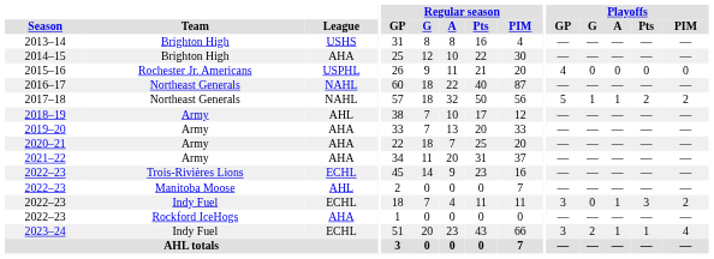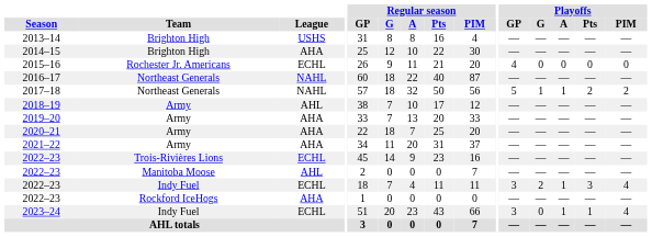 <table border="0" cellpadding="1" cellspacing="0" style="text-align:center; width:60em">
 <tr bgcolor="#e0e0e0">
 <th colspan="3" bgcolor="#ffffff"></th>
 <th rowspan="100" bgcolor="#ffffff"></th>
 <th colspan="5"><a href='#'>Regular season</a></th>
 <th rowspan="100" bgcolor="#ffffff"></th>
 <th colspan="5"><a href='#'>Playoffs</a></th>
 </tr>
 <tr bgcolor="#e0e0e0">
 <th><a href='#'>Season</a></th>
 <th>Team</th>
 <th>League</th>
 <th>GP</th>
 <th><a href='#'>G</a></th>
 <th><a href='#'>A</a></th>
 <th><a href='#'>Pts</a></th>
 <th><a href='#'>PIM</a></th>
 <th>GP</th>
 <th>G</th>
 <th>A</th>
 <th>Pts</th>
 <th>PIM</th>
 </tr>
 <tr>
 <td>2013–14</td>
 <td><a href='#'>Brighton High</a></td>
 <td><a href='#'>USHS</a></td>
 <td>31</td>
 <td>8</td>
 <td>8</td>
 <td>16</td>
 <td>4</td>
 <td>—</td>
 <td>—</td>
 <td>—</td>
 <td>—</td>
 <td>—</td>
 </tr>
 <tr bgcolor="f0f0f0">
 <td>2014–15</td>
 <td>Brighton High</td>
 <td>AHA</td>
 <td>25</td>
 <td>12</td>
 <td>10</td>
 <td>22</td>
 <td>30</td>
 <td>—</td>
 <td>—</td>
 <td>—</td>
 <td>—</td>
 <td>—</td>
 </tr>
 <tr>
 <td>2015–16</td>
 <td><a href='#'>Rochester Jr. Americans</a></td>
-<td><a href='#'>USPHL</a></td>
+<td>ECHL</td>
 <td>26</td>
 <td>9</td>
 <td>11</td>
 <td>21</td>
 <td>20</td>
 <td>4</td>
 <td>0</td>
 <td>0</td>
 <td>0</td>
 <td>0</td>
 </tr>
 <tr bgcolor="f0f0f0">
 <td 2016–17 NAHL season>2016–17</td>
 <td><a href='#'>Northeast Generals</a></td>
 <td><a href='#'>NAHL</a></td>
 <td>60</td>
 <td>18</td>
 <td>22</td>
 <td>40</td>
 <td>87</td>
 <td>—</td>
 <td>—</td>
 <td>—</td>
 <td>—</td>
 <td>—</td>
 </tr>
 <tr>
 <td 2017–18 NAHL season>2017–18</td>
 <td>Northeast Generals</td>
 <td>NAHL</td>
 <td>57</td>
 <td>18</td>
 <td>32</td>
 <td>50</td>
 <td>56</td>
 <td>5</td>
 <td>1</td>
 <td>1</td>
 <td>2</td>
 <td>2</td>
 </tr>
 <tr bgcolor="f0f0f0">
 <td><a href='#'>2018–19</a></td>
 <td><a href='#'>Army</a></td>
 <td>AHL</td>
 <td>38</td>
 <td>7</td>
 <td>10</td>
 <td>17</td>
 <td>12</td>
 <td>—</td>
 <td>—</td>
 <td>—</td>
 <td>—</td>
 <td>—</td>
 </tr>
 <tr>
 <td><a href='#'>2019–20</a></td>
 <td>Army</td>
 <td>AHA</td>
 <td>33</td>
 <td>7</td>
 <td>13</td>
 <td>20</td>
 <td>33</td>
 <td>—</td>
 <td>—</td>
 <td>—</td>
 <td>—</td>
 <td>—</td>
 </tr>
 <tr bgcolor="f0f0f0">
 <td><a href='#'>2020–21</a></td>
 <td>Army</td>
 <td>AHA</td>
 <td>22</td>
 <td>18</td>
 <td>7</td>
 <td>25</td>
 <td>20</td>
 <td>—</td>
 <td>—</td>
 <td>—</td>
 <td>—</td>
 <td>—</td>
 </tr>
 <tr>
 <td><a href='#'>2021–22</a></td>
 <td>Army</td>
 <td>AHA</td>
 <td>34</td>
 <td>11</td>
 <td>20</td>
 <td>31</td>
 <td>37</td>
 <td>—</td>
 <td>—</td>
 <td>—</td>
 <td>—</td>
 <td>—</td>
 </tr>
 <tr bgcolor="f0f0f0">
 <td><a href='#'>2022–23</a></td>
 <td><a href='#'>Trois-Rivières Lions</a></td>
 <td><a href='#'>ECHL</a></td>
 <td>45</td>
 <td>14</td>
 <td>9</td>
 <td>23</td>
 <td>16</td>
 <td>—</td>
 <td>—</td>
 <td>—</td>
 <td>—</td>
 <td>—</td>
 </tr>
 <tr>
 <td><a href='#'>2022–23</a></td>
 <td><a href='#'>Manitoba Moose</a></td>
 <td><a href='#'>AHL</a></td>
 <td>2</td>
 <td>0</td>
 <td>0</td>
 <td>0</td>
 <td>7</td>
 <td>—</td>
 <td>—</td>
 <td>—</td>
 <td>—</td>
 <td>—</td>
 </tr>
 <tr bgcolor="f0f0f0">
 <td>2022–23</td>
 <td><a href='#'>Indy Fuel</a></td>
 <td>ECHL</td>
 <td>18</td>
 <td>7</td>
 <td>4</td>
 <td>11</td>
 <td>11</td>
 <td>3</td>
-<td>0</td>
+<td>2</td>
 <td>1</td>
 <td>3</td>
-<td>2</td>
+<td>4</td>
 </tr>
 <tr>
 <td>2022–23</td>
 <td><a href='#'>Rockford IceHogs</a></td>
 <td><a href='#'>AHA</a></td>
 <td>1</td>
 <td>0</td>
 <td>0</td>
 <td>0</td>
 <td>0</td>
 <td>—</td>
 <td>—</td>
 <td>—</td>
 <td>—</td>
 <td>—</td>
 </tr>
 <tr bgcolor="f0f0f0">
 <td><a href='#'>2023–24</a></td>
 <td>Indy Fuel</td>
 <td>ECHL</td>
 <td>51</td>
 <td>20</td>
 <td>23</td>
 <td>43</td>
 <td>66</td>
 <td>3</td>
-<td>2</td>
+<td>0</td>
 <td>1</td>
 <td>1</td>
 <td>4</td>
 </tr>
 <tr bgcolor="#e0e0e0">
 <th colspan="3">AHL totals</th>
 <th>3</th>
 <th>0</th>
 <th>0</th>
 <th>0</th>
 <th>7</th>
 <th>—</th>
 <th>—</th>
 <th>—</th>
 <th>—</th>
 <th>—</th>
 </tr>
 </table>
